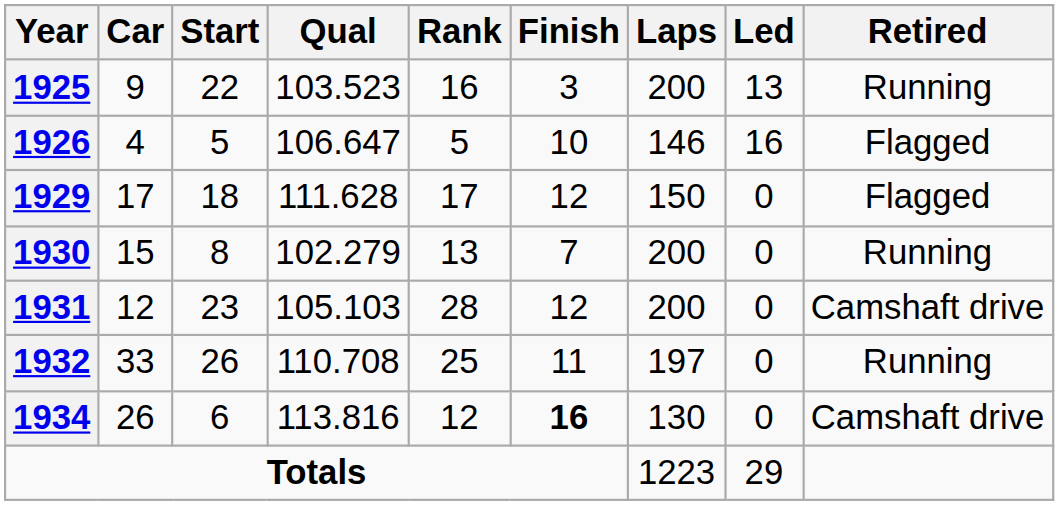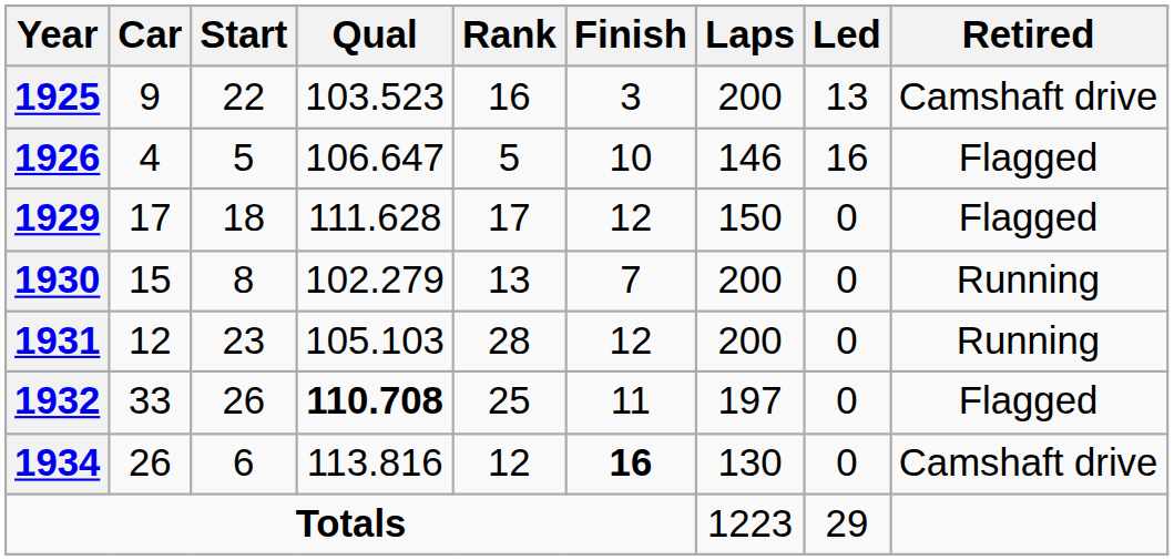 <table class="wikitable" style="text-align:center">
 <tr>
 <th>Year</th>
 <th>Car</th>
 <th>Start</th>
 <th>Qual</th>
 <th>Rank</th>
 <th>Finish</th>
 <th>Laps</th>
 <th>Led</th>
 <th>Retired</th>
 </tr>
 <tr>
 <th><a href='#'>1925</a></th>
 <td>9</td>
 <td>22</td>
 <td>103.523</td>
 <td>16</td>
 <td>3</td>
 <td>200</td>
 <td>13</td>
-<td>Running</td>
+<td>Camshaft drive</td>
 </tr>
 <tr>
 <th><a href='#'>1926</a></th>
 <td>4</td>
 <td>5</td>
 <td>106.647</td>
 <td>5</td>
 <td>10</td>
 <td>146</td>
 <td>16</td>
 <td>Flagged</td>
 </tr>
 <tr>
 <th><a href='#'>1929</a></th>
 <td>17</td>
 <td>18</td>
 <td>111.628</td>
 <td>17</td>
 <td>12</td>
 <td>150</td>
 <td>0</td>
 <td>Flagged</td>
 </tr>
 <tr>
 <th><a href='#'>1930</a></th>
 <td>15</td>
 <td>8</td>
 <td>102.279</td>
 <td>13</td>
 <td>7</td>
 <td>200</td>
 <td>0</td>
 <td>Running</td>
 </tr>
 <tr>
 <th><a href='#'>1931</a></th>
 <td>12</td>
 <td>23</td>
 <td>105.103</td>
 <td>28</td>
 <td>12</td>
 <td>200</td>
 <td>0</td>
-<td>Camshaft drive</td>
+<td>Running</td>
 </tr>
 <tr>
 <th><a href='#'>1932</a></th>
 <td>33</td>
 <td>26</td>
-<td>110.708</td>
+<td><strong>110.708</strong></td>
 <td>25</td>
 <td>11</td>
 <td>197</td>
 <td>0</td>
-<td>Running</td>
+<td>Flagged</td>
 </tr>
 <tr>
 <th><a href='#'>1934</a></th>
 <td>26</td>
 <td>6</td>
 <td>113.816</td>
 <td>12</td>
 <td><strong>16</strong></td>
 <td>130</td>
 <td>0</td>
 <td>Camshaft drive</td>
 </tr>
 <tr>
 <td colspan=6><strong>Totals</strong></td>
 <td>1223</td>
 <td>29</td>
 <td></td>
 </tr>
 </table>
